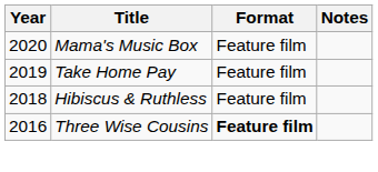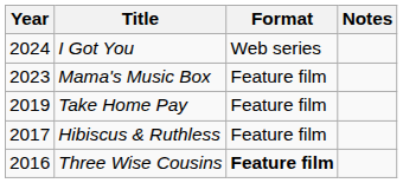 <table class="wikitable">
 <tr>
 <th>Year</th>
 <th>Title</th>
 <th>Format</th>
 <th>Notes</th>
 </tr>
 <tr>
-<td>2020</td>
+<td>2024</td>
+<td><em>I Got You</em></td>
+<td>Web series</td>
+<td></td>
+</tr>
+<tr>
+<td>2023</td>
 <td><em>Mama's Music Box</em></td>
 <td>Feature film</td>
 <td></td>
 </tr>
 <tr>
 <td>2019</td>
 <td><em>Take Home Pay</em></td>
 <td>Feature film</td>
 <td></td>
 </tr>
 <tr>
-<td>2018</td>
+<td>2017</td>
 <td><em>Hibiscus & Ruthless</em></td>
 <td>Feature film</td>
 <td></td>
 </tr>
 <tr>
 <td>2016</td>
 <td><em>Three Wise Cousins</em></td>
 <td><strong>Feature film</strong></td>
 <td></td>
 </tr>
 </table>
